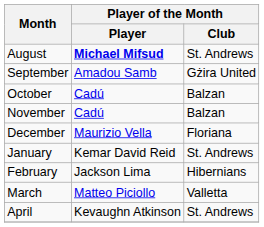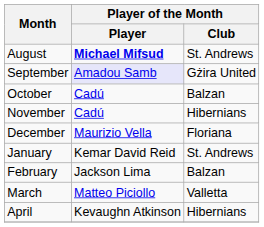 <table class="wikitable">
 <tr>
 <th rowspan="2">Month</th>
 <th colspan="2">Player of the Month</th>
 </tr>
 <tr>
 <th>Player</th>
 <th>Club</th>
 </tr>
 <tr>
 <td>August</td>
 <td><strong> <a href='#'>Michael Mifsud</a></strong></td>
 <td>St. Andrews</td>
 </tr>
 <tr>
 <td>September</td>
-<td> <a href='#'>Amadou Samb</a></td>
+<td style="background: lavender;"> <a href='#'>Amadou Samb</a></td>
 <td>Gżira United</td>
 </tr>
 <tr>
 <td>October</td>
 <td> <a href='#'>Cadú</a></td>
 <td>Balzan</td>
 </tr>
 <tr>
 <td>November</td>
 <td> <a href='#'>Cadú</a></td>
-<td>Balzan</td>
+<td>Hibernians</td>
 </tr>
 <tr>
 <td>December</td>
 <td> <a href='#'>Maurizio Vella</a></td>
 <td>Floriana</td>
 </tr>
 <tr>
 <td>January</td>
 <td> Kemar David Reid</td>
 <td>St. Andrews</td>
 </tr>
 <tr>
 <td>February</td>
 <td> Jackson Lima</td>
-<td>Hibernians</td>
+<td>Balzan</td>
 </tr>
 <tr>
 <td>March</td>
 <td> <a href='#'>Matteo Piciollo</a></td>
 <td>Valletta</td>
 </tr>
 <tr>
 <td>April</td>
 <td> Kevaughn Atkinson</td>
-<td>St. Andrews</td>
+<td>Hibernians</td>
 </tr>
 <tr>
 </tr>
 </table>
